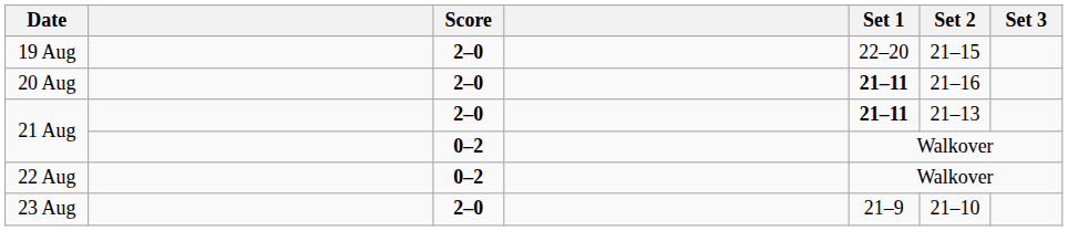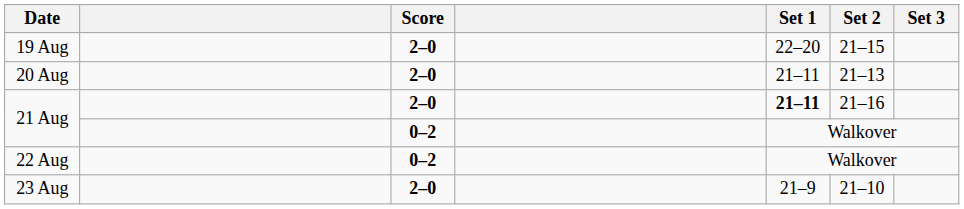 <table class="wikitable" style="text-align: center;">
 <tr>
 <th width="60">Date</th>
 <th align="right" width="270"></th>
 <th width="50">Score</th>
 <th align="left" width="270"></th>
 <th width="50">Set 1</th>
 <th width="50">Set 2</th>
 <th width="50">Set 3</th>
 </tr>
 <tr>
 <td>19 Aug</td>
 <td align=left><strong></strong></td>
 <td align=center><strong>2–0</strong></td>
 <td align=left></td>
 <td>22–20</td>
 <td>21–15</td>
 <td></td>
 </tr>
 <tr>
 <td>20 Aug</td>
 <td align=left><strong></strong></td>
 <td align=center><strong>2–0</strong></td>
 <td align=left></td>
-<td><strong>21–11</strong></td>
-<td>21–16</td>
+<td>21–11</td>
+<td>21–13</td>
 <td></td>
 </tr>
 <tr>
 <td rowspan=2>21 Aug</td>
 <td align=left><strong></strong></td>
 <td align=center><strong>2–0</strong></td>
 <td align=left></td>
 <td><strong>21–11</strong></td>
-<td>21–13</td>
+<td>21–16</td>
 <td></td>
 </tr>
 <tr>
 <td align=left></td>
 <td align=center><strong>0–2</strong></td>
 <td align=left><strong></strong></td>
 <td colspan=3>Walkover</td>
 </tr>
 <tr>
 <td>22 Aug</td>
 <td align=left></td>
 <td align=center><strong>0–2</strong></td>
 <td align=left><strong></strong></td>
 <td colspan=3>Walkover</td>
 </tr>
 <tr>
 <td>23 Aug</td>
 <td align=left><strong></strong></td>
 <td align=center><strong>2–0</strong></td>
 <td align=left></td>
 <td>21–9</td>
 <td>21–10</td>
 <td></td>
 </tr>
 </table>
